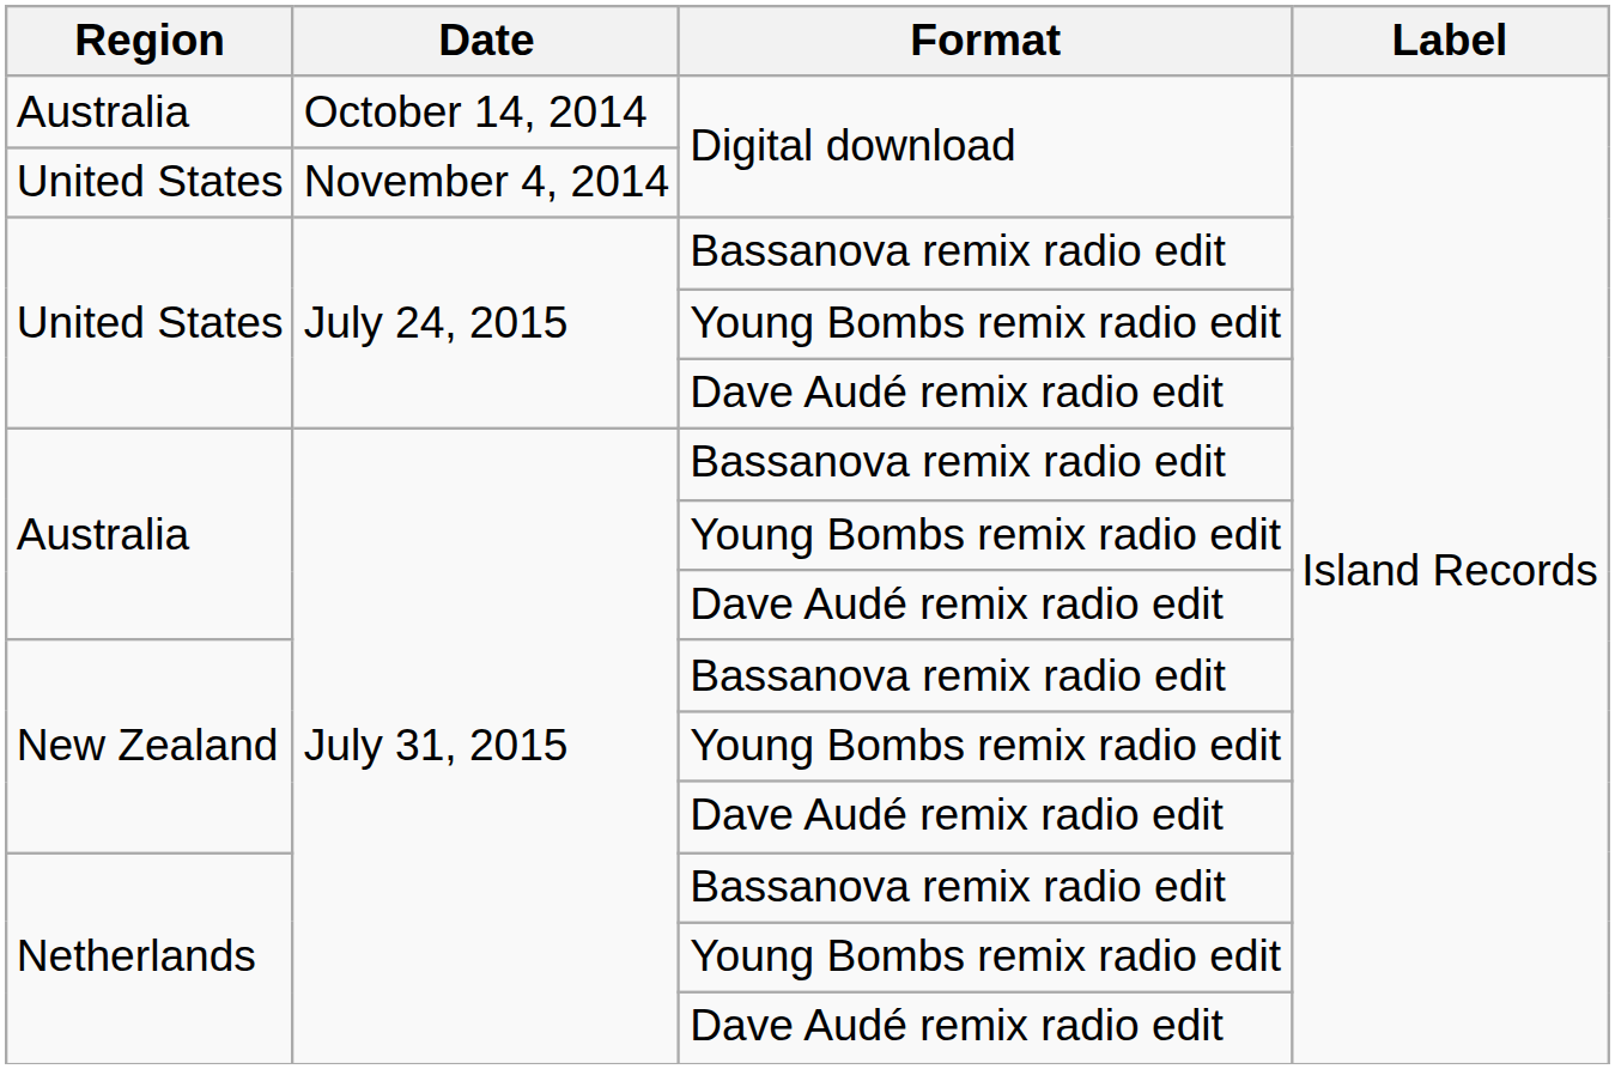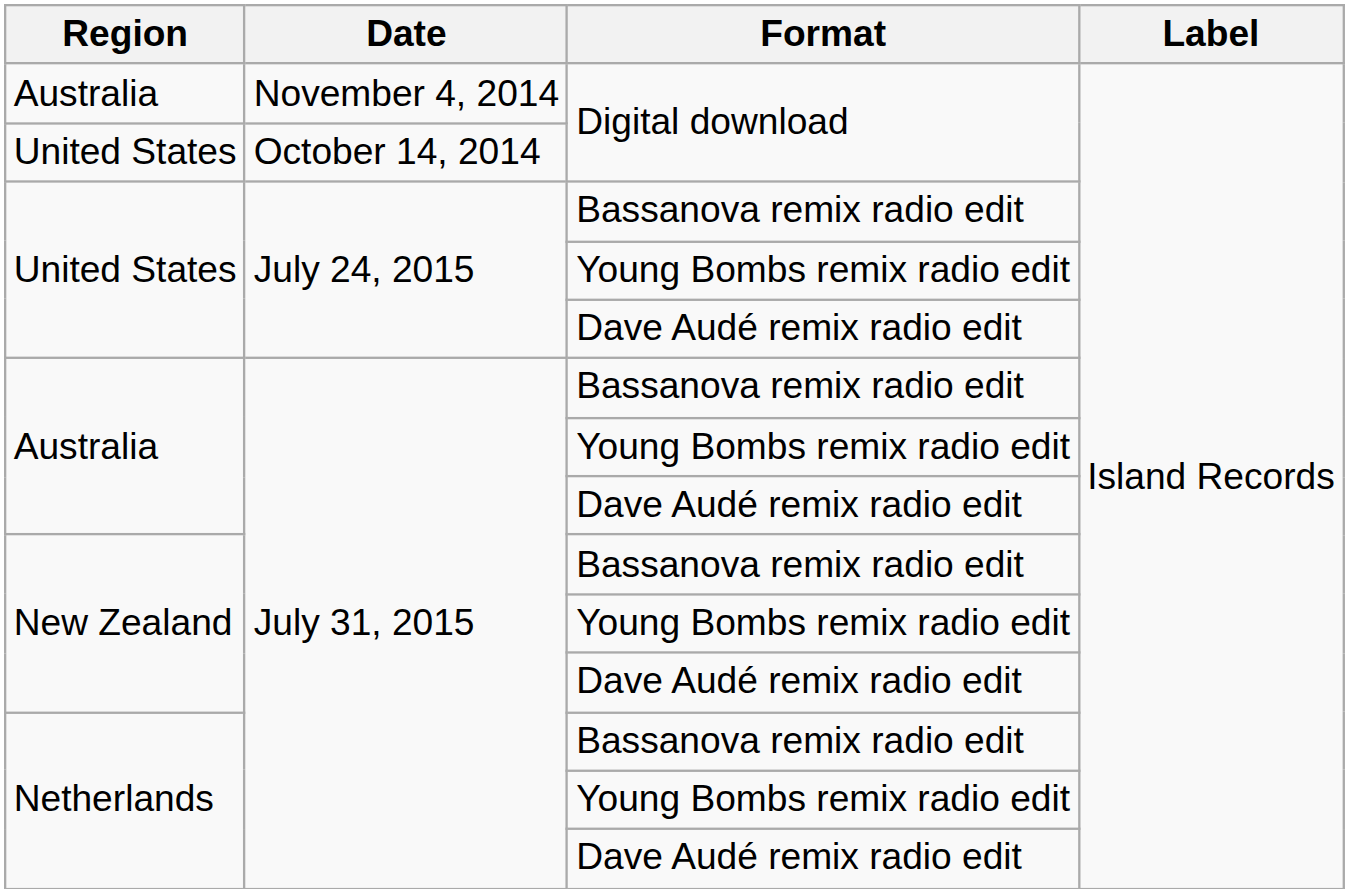 <table class=wikitable>
 <tr>
 <th>Region</th>
 <th>Date</th>
 <th>Format</th>
 <th>Label</th>
 </tr>
 <tr>
 <td>Australia </td>
-<td>October 14, 2014</td>
+<td>November 4, 2014</td>
 <td rowspan="2">Digital download</td>
 <td rowspan="14">Island Records</td>
 </tr>
 <tr>
 <td>United States </td>
-<td>November 4, 2014</td>
+<td>October 14, 2014</td>
 </tr>
 <tr>
 <td rowspan="3">United States</td>
 <td rowspan="3">July 24, 2015</td>
 <td>Bassanova remix radio edit </td>
 </tr>
 <tr>
 <td>Young Bombs remix radio edit </td>
 </tr>
 <tr>
 <td>Dave Audé remix radio edit </td>
 </tr>
 <tr>
 <td rowspan="3">Australia</td>
 <td rowspan="9">July 31, 2015</td>
 <td>Bassanova remix radio edit </td>
 </tr>
 <tr>
 <td>Young Bombs remix radio edit </td>
 </tr>
 <tr>
 <td>Dave Audé remix radio edit </td>
 </tr>
 <tr>
 <td rowspan="3">New Zealand</td>
 <td>Bassanova remix radio edit </td>
 </tr>
 <tr>
 <td>Young Bombs remix radio edit </td>
 </tr>
 <tr>
 <td>Dave Audé remix radio edit </td>
 </tr>
 <tr>
 <td rowspan="3">Netherlands</td>
 <td>Bassanova remix radio edit </td>
 </tr>
 <tr>
 <td>Young Bombs remix radio edit </td>
 </tr>
 <tr>
 <td>Dave Audé remix radio edit </td>
 </tr>
 </table>
